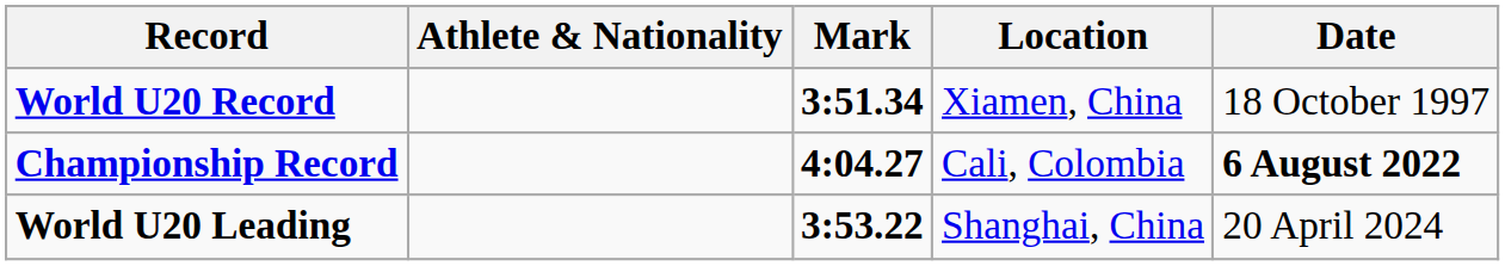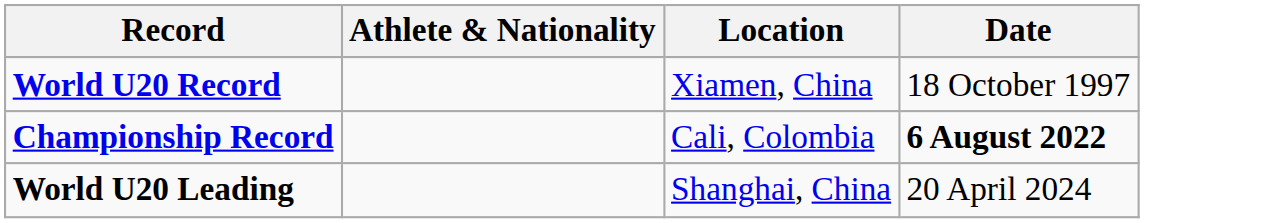 <table class="wikitable">
 <tr>
 <th scope="col">Record</th>
 <th scope="col">Athlete & Nationality</th>
-<th scope="col">Mark</th>
 <th scope="col">Location</th>
 <th scope="col">Date</th>
 </tr>
 <tr>
 <td><strong><a href='#'>World U20 Record</a></strong></td>
 <td></td>
-<td><strong>3:51.34</strong></td>
 <td><a href='#'>Xiamen</a>, <a href='#'>China</a></td>
 <td>18 October 1997</td>
 </tr>
 <tr>
 <td><strong><a href='#'>Championship Record</a></strong></td>
 <td></td>
-<td><strong>4:04.27</strong></td>
 <td><a href='#'>Cali</a>, <a href='#'>Colombia</a></td>
 <td><strong>6 August 2022</strong></td>
 </tr>
 <tr>
 <td><strong>World U20 Leading</strong></td>
 <td></td>
-<td><strong>3:53.22</strong></td>
 <td><a href='#'>Shanghai</a>, <a href='#'>China</a></td>
 <td>20 April 2024</td>
 </tr>
 </table>
